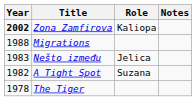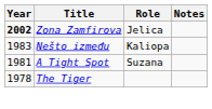 <table class="wikitable sortable">
 <tr>
 <th>Year</th>
 <th>Title</th>
 <th>Role</th>
 <th class="unsortable">Notes</th>
 </tr>
 <tr>
 <td><strong>2002</strong></td>
 <td><em><a href='#'>Zona Zamfirova</a></em></td>
-<td>Kaliopa</td>
-<td></td>
-</tr>
-<tr>
-<td>1988</td>
-<td><em><a href='#'>Migrations</a></em></td>
-<td></td>
+<td>Jelica</td>
 <td></td>
 </tr>
 <tr>
 <td>1983</td>
 <td><em><a href='#'>Nešto između</a></em></td>
-<td>Jelica</td>
+<td>Kaliopa</td>
 <td></td>
 </tr>
 <tr>
-<td>1982</td>
+<td>1981</td>
 <td><em><a href='#'>A Tight Spot</a></em></td>
 <td>Suzana</td>
 <td></td>
 </tr>
 <tr>
 <td>1978</td>
 <td><em><a href='#'>The Tiger</a></em></td>
 <td></td>
 <td></td>
 </tr>
 </table>
